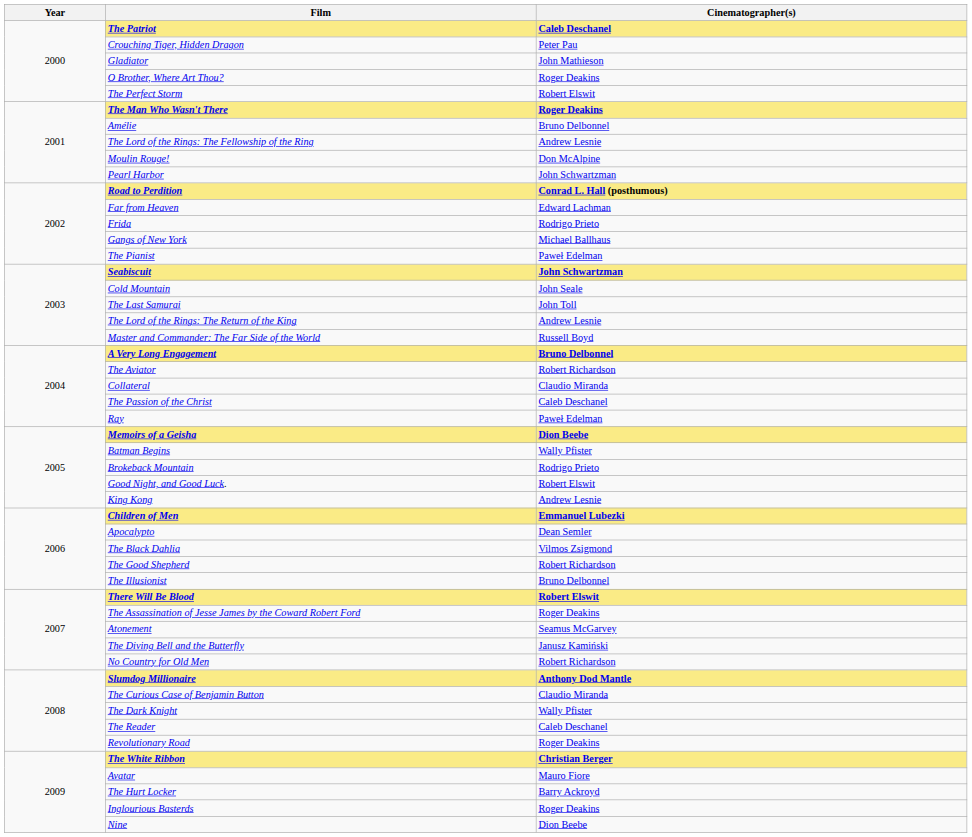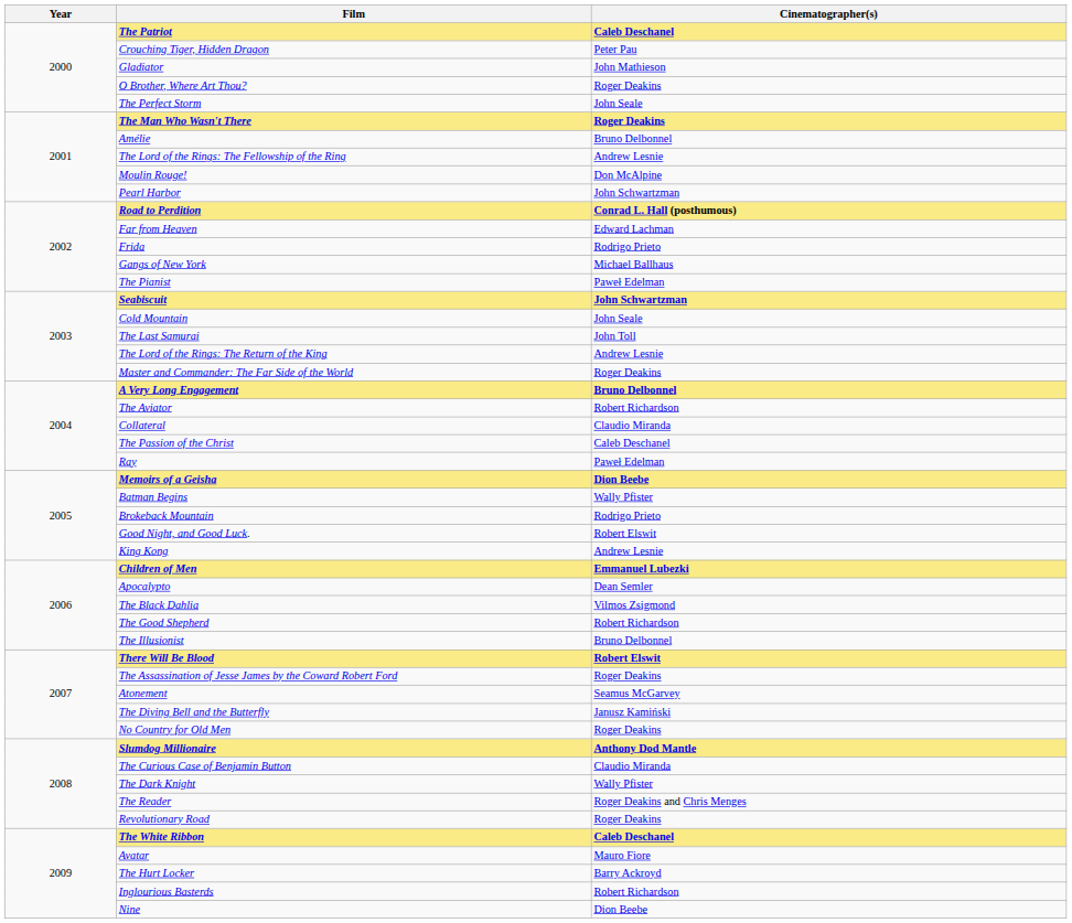 <table class="wikitable" width="95%" cellpadding="5">
 <tr>
 <th width="100"><strong>Year</strong></th>
 <th width="450"><strong>Film</strong></th>
 <th width="450"><strong>Cinematographer(s)</strong></th>
 </tr>
 <tr>
 <td rowspan="5" style="text-align:center;">2000<br></td>
 <td style="background:#FAEB86;"><strong><em><a href='#'>The Patriot</a></em></strong></td>
 <td style="background:#FAEB86;"><strong><a href='#'>Caleb Deschanel</a></strong></td>
 </tr>
 <tr>
 <td><em><a href='#'>Crouching Tiger, Hidden Dragon</a> </em></td>
 <td><a href='#'>Peter Pau</a></td>
 </tr>
 <tr>
 <td><em><a href='#'>Gladiator</a></em></td>
 <td><a href='#'>John Mathieson</a></td>
 </tr>
 <tr>
 <td><em><a href='#'>O Brother, Where Art Thou?</a></em></td>
 <td><a href='#'>Roger Deakins</a></td>
 </tr>
 <tr>
 <td><em><a href='#'>The Perfect Storm</a></em></td>
-<td><a href='#'>Robert Elswit</a></td>
+<td><a href='#'>John Seale</a></td>
 </tr>
 <tr>
 <td rowspan="5" style="text-align:center;">2001<br></td>
 <td style="background:#FAEB86;"><strong><em><a href='#'>The Man Who Wasn't There</a></em></strong></td>
 <td style="background:#FAEB86;"><strong><a href='#'>Roger Deakins</a></strong></td>
 </tr>
 <tr>
 <td><em><a href='#'>Amélie</a></em></td>
 <td><a href='#'>Bruno Delbonnel</a></td>
 </tr>
 <tr>
 <td><em><a href='#'>The Lord of the Rings: The Fellowship of the Ring</a> </em></td>
 <td><a href='#'>Andrew Lesnie</a></td>
 </tr>
 <tr>
 <td><em><a href='#'>Moulin Rouge!</a></em></td>
 <td><a href='#'>Don McAlpine</a></td>
 </tr>
 <tr>
 <td><em><a href='#'>Pearl Harbor</a></em></td>
 <td><a href='#'>John Schwartzman</a></td>
 </tr>
 <tr>
 <td rowspan="5" style="text-align:center;">2002<br></td>
 <td style="background:#FAEB86;"><strong><em><a href='#'>Road to Perdition</a> </em></strong> <strong><em></em></strong></td>
 <td style="background:#FAEB86;"><strong><a href='#'>Conrad L. Hall</a> (posthumous)</strong></td>
 </tr>
 <tr>
 <td><em><a href='#'>Far from Heaven</a></em></td>
 <td><a href='#'>Edward Lachman</a></td>
 </tr>
 <tr>
 <td><em><a href='#'>Frida</a></em></td>
 <td><a href='#'>Rodrigo Prieto</a></td>
 </tr>
 <tr>
 <td><em><a href='#'>Gangs of New York</a></em></td>
 <td><a href='#'>Michael Ballhaus</a></td>
 </tr>
 <tr>
 <td><em><a href='#'>The Pianist</a></em></td>
 <td><a href='#'>Paweł Edelman</a></td>
 </tr>
 <tr>
 <td rowspan="5" style="text-align:center;">2003<br></td>
 <td style="background:#FAEB86;"><strong><em><a href='#'>Seabiscuit</a></em></strong></td>
 <td style="background:#FAEB86;"><strong><a href='#'>John Schwartzman</a></strong></td>
 </tr>
 <tr>
 <td><em><a href='#'>Cold Mountain</a></em></td>
 <td><a href='#'>John Seale</a></td>
 </tr>
 <tr>
 <td><em><a href='#'>The Last Samurai</a></em></td>
 <td><a href='#'>John Toll</a></td>
 </tr>
 <tr>
 <td><em><a href='#'>The Lord of the Rings: The Return of the King</a></em></td>
 <td><a href='#'>Andrew Lesnie</a></td>
 </tr>
 <tr>
 <td><em><a href='#'>Master and Commander: The Far Side of the World</a> </em></td>
-<td><a href='#'>Russell Boyd</a></td>
+<td><a href='#'>Roger Deakins</a></td>
 </tr>
 <tr>
 <td rowspan="5" style="text-align:center;">2004<br></td>
 <td style="background:#FAEB86;"><strong><em><a href='#'>A Very Long Engagement</a></em></strong></td>
 <td style="background:#FAEB86;"><strong><a href='#'>Bruno Delbonnel</a></strong></td>
 </tr>
 <tr>
 <td><em><a href='#'>The Aviator</a> </em></td>
 <td><a href='#'>Robert Richardson</a></td>
 </tr>
 <tr>
 <td><em><a href='#'>Collateral</a></em></td>
 <td><a href='#'>Claudio Miranda</a></td>
 </tr>
 <tr>
 <td><em><a href='#'>The Passion of the Christ</a></em></td>
 <td><a href='#'>Caleb Deschanel</a></td>
 </tr>
 <tr>
 <td><em><a href='#'>Ray</a></em></td>
 <td><a href='#'>Paweł Edelman</a></td>
 </tr>
 <tr>
 <td rowspan="5" style="text-align:center;">2005<br></td>
 <td style="background:#FAEB86;"><strong><em><a href='#'>Memoirs of a Geisha</a> </em></strong></td>
 <td style="background:#FAEB86;"><strong><a href='#'>Dion Beebe</a></strong></td>
 </tr>
 <tr>
 <td><em><a href='#'>Batman Begins</a></em></td>
 <td><a href='#'>Wally Pfister</a></td>
 </tr>
 <tr>
 <td><em><a href='#'>Brokeback Mountain</a></em></td>
 <td><a href='#'>Rodrigo Prieto</a></td>
 </tr>
 <tr>
 <td><em><a href='#'>Good Night, and Good Luck</a></em>.</td>
 <td><a href='#'>Robert Elswit</a></td>
 </tr>
 <tr>
 <td><em><a href='#'>King Kong</a></em></td>
 <td><a href='#'>Andrew Lesnie</a></td>
 </tr>
 <tr>
 <td rowspan="5" style="text-align:center;">2006<br></td>
 <td style="background:#FAEB86;"><strong><em><a href='#'>Children of Men</a></em></strong></td>
 <td style="background:#FAEB86;"><strong><a href='#'>Emmanuel Lubezki</a></strong></td>
 </tr>
 <tr>
 <td><em><a href='#'>Apocalypto</a></em></td>
 <td><a href='#'>Dean Semler</a></td>
 </tr>
 <tr>
 <td><em><a href='#'>The Black Dahlia</a></em></td>
 <td><a href='#'>Vilmos Zsigmond</a></td>
 </tr>
 <tr>
 <td><em><a href='#'>The Good Shepherd</a></em></td>
 <td><a href='#'>Robert Richardson</a></td>
 </tr>
 <tr>
 <td><em><a href='#'>The Illusionist</a></em></td>
 <td><a href='#'>Bruno Delbonnel</a></td>
 </tr>
 <tr>
 <td rowspan="5" style="text-align:center;">2007<br></td>
 <td style="background:#FAEB86;"><strong><em><a href='#'>There Will Be Blood</a> </em></strong></td>
 <td style="background:#FAEB86;"><strong><a href='#'>Robert Elswit</a></strong></td>
 </tr>
 <tr>
 <td><em><a href='#'>The Assassination of Jesse James by the Coward Robert Ford</a></em></td>
 <td><a href='#'>Roger Deakins</a></td>
 </tr>
 <tr>
 <td><em><a href='#'>Atonement</a></em></td>
 <td><a href='#'>Seamus McGarvey</a></td>
 </tr>
 <tr>
 <td><em><a href='#'>The Diving Bell and the Butterfly</a></em></td>
 <td><a href='#'>Janusz Kamiński</a></td>
 </tr>
 <tr>
 <td><em><a href='#'>No Country for Old Men</a></em></td>
-<td><a href='#'>Robert Richardson</a></td>
+<td><a href='#'>Roger Deakins</a></td>
 </tr>
 <tr>
 <td rowspan="5" style="text-align:center;">2008<br></td>
 <td style="background:#FAEB86;"><strong><em><a href='#'>Slumdog Millionaire</a> </em></strong></td>
 <td style="background:#FAEB86;"><strong><a href='#'>Anthony Dod Mantle</a></strong></td>
 </tr>
 <tr>
 <td><em><a href='#'>The Curious Case of Benjamin Button</a></em></td>
 <td><a href='#'>Claudio Miranda</a></td>
 </tr>
 <tr>
 <td><em><a href='#'>The Dark Knight</a></em></td>
 <td><a href='#'>Wally Pfister</a></td>
 </tr>
 <tr>
 <td><em><a href='#'>The Reader</a></em></td>
-<td><a href='#'>Caleb Deschanel</a></td>
+<td><a href='#'>Roger Deakins</a> and <a href='#'>Chris Menges</a></td>
 </tr>
 <tr>
 <td><em><a href='#'>Revolutionary Road</a></em></td>
 <td><a href='#'>Roger Deakins</a></td>
 </tr>
 <tr>
 <td rowspan="5" style="text-align:center;">2009<br></td>
 <td style="background:#FAEB86;"><strong><em><a href='#'>The White Ribbon</a></em></strong></td>
-<td style="background:#FAEB86;"><strong><a href='#'>Christian Berger</a></strong></td>
+<td style="background:#FAEB86;"><strong><a href='#'>Caleb Deschanel</a></strong></td>
 </tr>
 <tr>
 <td><em><a href='#'>Avatar</a> </em></td>
 <td><a href='#'>Mauro Fiore</a></td>
 </tr>
 <tr>
 <td><em><a href='#'>The Hurt Locker</a></em></td>
 <td><a href='#'>Barry Ackroyd</a></td>
 </tr>
 <tr>
 <td><em><a href='#'>Inglourious Basterds</a></em></td>
-<td><a href='#'>Roger Deakins</a></td>
+<td><a href='#'>Robert Richardson</a></td>
 </tr>
 <tr>
 <td><em><a href='#'>Nine</a></em></td>
 <td><a href='#'>Dion Beebe</a></td>
 </tr>
 </table>
